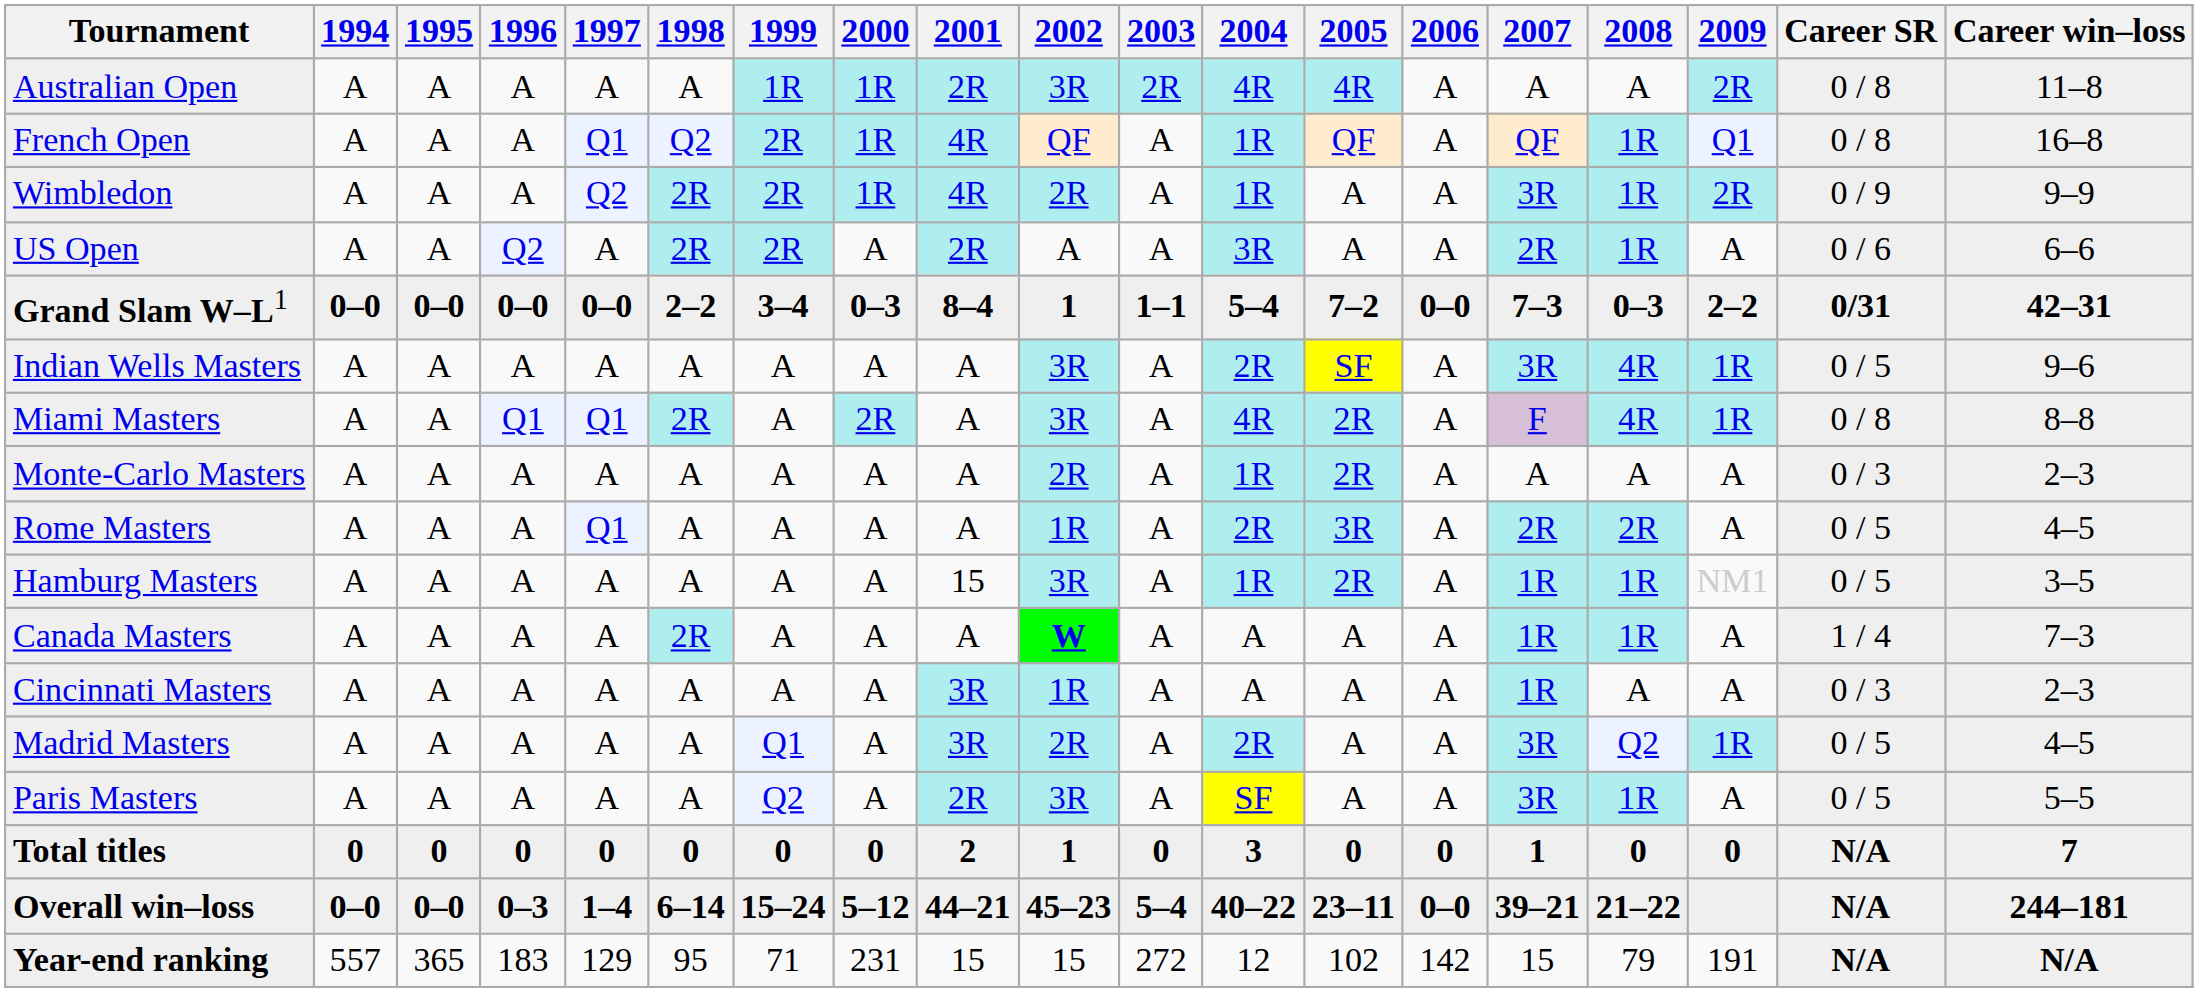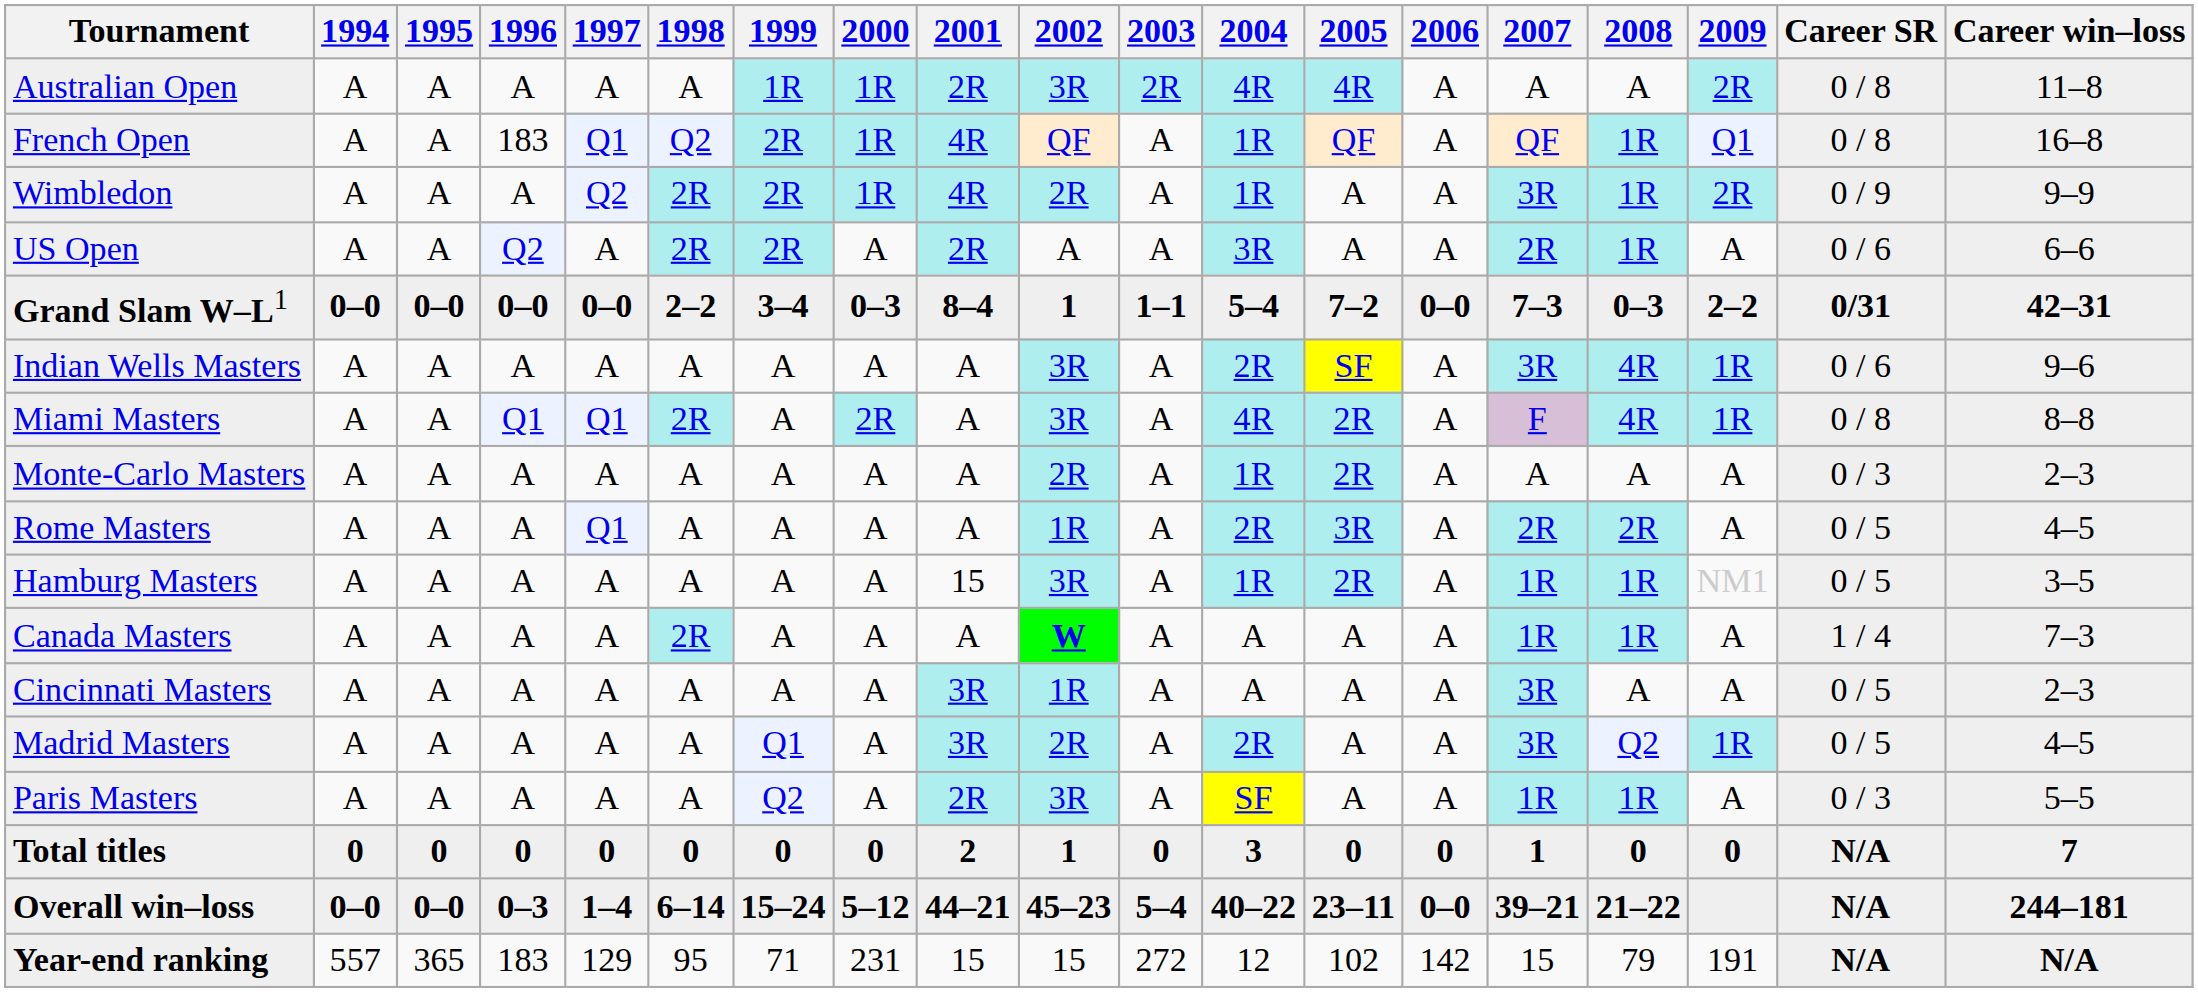 <table class="wikitable">
 <tr>
 <th>Tournament</th>
 <th><a href='#'>1994</a></th>
 <th><a href='#'>1995</a></th>
 <th><a href='#'>1996</a></th>
 <th><a href='#'>1997</a></th>
 <th><a href='#'>1998</a></th>
 <th><a href='#'>1999</a></th>
 <th><a href='#'>2000</a></th>
 <th><a href='#'>2001</a></th>
 <th><a href='#'>2002</a></th>
 <th><a href='#'>2003</a></th>
 <th><a href='#'>2004</a></th>
 <th><a href='#'>2005</a></th>
 <th><a href='#'>2006</a></th>
 <th><a href='#'>2007</a></th>
 <th><a href='#'>2008</a></th>
 <th><a href='#'>2009</a></th>
 <th>Career SR</th>
 <th>Career win–loss</th>
 </tr>
 <tr>
 <td style="background:#EFEFEF;"><a href='#'>Australian Open</a></td>
 <td align="center">A</td>
 <td align="center">A</td>
 <td align="center">A</td>
 <td align="center">A</td>
 <td align="center">A</td>
 <td align="center" style="background:#afeeee;"><a href='#'>1R</a></td>
 <td align="center" style="background:#afeeee;"><a href='#'>1R</a></td>
 <td align="center" style="background:#afeeee;"><a href='#'>2R</a></td>
 <td align="center" style="background:#afeeee;"><a href='#'>3R</a></td>
 <td align="center" style="background:#afeeee;"><a href='#'>2R</a></td>
 <td align="center" style="background:#afeeee;"><a href='#'>4R</a></td>
 <td align="center" style="background:#afeeee;"><a href='#'>4R</a></td>
 <td align="center">A</td>
 <td align="center">A</td>
 <td align="center">A</td>
 <td align="center" style="background:#afeeee;"><a href='#'>2R</a></td>
 <td align="center" style="background:#EFEFEF;">0 / 8</td>
 <td align="center" style="background:#EFEFEF;">11–8</td>
 </tr>
 <tr>
 <td style="background:#EFEFEF;"><a href='#'>French Open</a></td>
 <td align="center">A</td>
 <td align="center">A</td>
-<td align="center">A</td>
+<td align="center">183</td>
 <td align="center" style="background:#ecf2ff;"><a href='#'>Q1</a></td>
 <td align="center" style="background:#ecf2ff;"><a href='#'>Q2</a></td>
 <td align="center" style="background:#afeeee;"><a href='#'>2R</a></td>
 <td align="center" style="background:#afeeee;"><a href='#'>1R</a></td>
 <td align="center" style="background:#afeeee;"><a href='#'>4R</a></td>
 <td align="center" style="background:#ffebcd;"><a href='#'>QF</a></td>
 <td align="center">A</td>
 <td align="center" style="background:#afeeee;"><a href='#'>1R</a></td>
 <td align="center" style="background:#ffebcd;"><a href='#'>QF</a></td>
 <td align="center">A</td>
 <td align="center" style="background:#ffebcd;"><a href='#'>QF</a></td>
 <td align="center" style="background:#afeeee;"><a href='#'>1R</a></td>
 <td align="center" style="background:#ecf2ff;"><a href='#'>Q1</a></td>
 <td align="center" style="background:#EFEFEF;">0 / 8</td>
 <td align="center" style="background:#EFEFEF;">16–8</td>
 </tr>
 <tr>
 <td style="background:#EFEFEF;"><a href='#'>Wimbledon</a></td>
 <td align="center">A</td>
 <td align="center">A</td>
 <td align="center">A</td>
 <td align="center" style="background:#ecf2ff;"><a href='#'>Q2</a></td>
 <td align="center" style="background:#afeeee;"><a href='#'>2R</a></td>
 <td align="center" style="background:#afeeee;"><a href='#'>2R</a></td>
 <td align="center" style="background:#afeeee;"><a href='#'>1R</a></td>
 <td align="center" style="background:#afeeee;"><a href='#'>4R</a></td>
 <td align="center" style="background:#afeeee;"><a href='#'>2R</a></td>
 <td align="center">A</td>
 <td align="center" style="background:#afeeee;"><a href='#'>1R</a></td>
 <td align="center">A</td>
 <td align="center">A</td>
 <td align="center" style="background:#afeeee;"><a href='#'>3R</a></td>
 <td align="center" style="background:#afeeee;"><a href='#'>1R</a></td>
 <td align="center" style="background:#afeeee;"><a href='#'>2R</a></td>
 <td align="center" style="background:#EFEFEF;">0 / 9</td>
 <td align="center" style="background:#EFEFEF;">9–9</td>
 </tr>
 <tr>
 <td style="background:#EFEFEF;"><a href='#'>US Open</a></td>
 <td align="center">A</td>
 <td align="center">A</td>
 <td align="center" style="background:#ecf2ff;"><a href='#'>Q2</a></td>
 <td align="center">A</td>
 <td align="center" style="background:#afeeee;"><a href='#'>2R</a></td>
 <td align="center" style="background:#afeeee;"><a href='#'>2R</a></td>
 <td align="center">A</td>
 <td align="center" style="background:#afeeee;"><a href='#'>2R</a></td>
 <td align="center">A</td>
 <td align="center">A</td>
 <td align="center" style="background:#afeeee;"><a href='#'>3R</a></td>
 <td align="center">A</td>
 <td align="center">A</td>
 <td align="center" style="background:#afeeee;"><a href='#'>2R</a></td>
 <td align="center" style="background:#afeeee;"><a href='#'>1R</a></td>
 <td align="center">A</td>
 <td align="center" style="background:#EFEFEF;">0 / 6</td>
 <td align="center" style="background:#EFEFEF;">6–6</td>
 </tr>
 <tr>
 <td style="background:#EFEFEF;"><strong>Grand Slam W–L</strong><sup>1</sup></td>
 <td align="center" style="background:#EFEFEF;"><strong>0–0</strong></td>
 <td align="center" style="background:#EFEFEF;"><strong>0–0</strong></td>
 <td align="center" style="background:#EFEFEF;"><strong>0–0</strong></td>
 <td align="center" style="background:#EFEFEF;"><strong>0–0</strong></td>
 <td align="center" style="background:#EFEFEF;"><strong>2–2</strong></td>
 <td align="center" style="background:#EFEFEF;"><strong>3–4</strong></td>
 <td align="center" style="background:#EFEFEF;"><strong>0–3</strong></td>
 <td align="center" style="background:#EFEFEF;"><strong>8–4</strong></td>
 <td align="center" style="background:#EFEFEF;"><strong>1</strong></td>
 <td align="center" style="background:#EFEFEF;"><strong>1–1</strong></td>
 <td align="center" style="background:#EFEFEF;"><strong>5–4</strong></td>
 <td align="center" style="background:#EFEFEF;"><strong>7–2</strong></td>
 <td align="center" style="background:#EFEFEF;"><strong>0–0</strong></td>
 <td align="center" style="background:#EFEFEF;"><strong>7–3</strong></td>
 <td align="center" style="background:#EFEFEF;"><strong>0–3</strong></td>
 <td align="center" style="background:#EFEFEF;"><strong>2–2</strong></td>
 <td align="center" style="background:#EFEFEF;"><strong>0/31</strong></td>
 <td align="center" style="background:#EFEFEF;"><strong>42–31</strong></td>
 </tr>
 <tr>
 <td style="background:#EFEFEF;"><a href='#'>Indian Wells Masters</a></td>
 <td align="center">A</td>
 <td align="center">A</td>
 <td align="center">A</td>
 <td align="center">A</td>
 <td align="center">A</td>
 <td align="center">A</td>
 <td align="center">A</td>
 <td align="center">A</td>
 <td align="center" style="background:#afeeee;"><a href='#'>3R</a></td>
 <td align="center">A</td>
 <td align="center" style="background:#afeeee;"><a href='#'>2R</a></td>
 <td align="center" style="background:yellow;"><a href='#'>SF</a></td>
 <td align="center">A</td>
 <td align="center" style="background:#afeeee;"><a href='#'>3R</a></td>
 <td align="center" style="background:#afeeee;"><a href='#'>4R</a></td>
 <td align="center" style="background:#afeeee;"><a href='#'>1R</a></td>
-<td align="center" style="background:#EFEFEF;">0 / 5</td>
+<td align="center" style="background:#EFEFEF;">0 / 6</td>
 <td align="center" style="background:#EFEFEF;">9–6</td>
 </tr>
 <tr>
 <td style="background:#EFEFEF;"><a href='#'>Miami Masters</a></td>
 <td align="center">A</td>
 <td align="center">A</td>
 <td align="center" style="background:#ecf2ff;"><a href='#'>Q1</a></td>
 <td align="center" style="background:#ecf2ff;"><a href='#'>Q1</a></td>
 <td align="center" style="background:#afeeee;"><a href='#'>2R</a></td>
 <td align="center">A</td>
 <td align="center" style="background:#afeeee;"><a href='#'>2R</a></td>
 <td align="center">A</td>
 <td align="center" style="background:#afeeee;"><a href='#'>3R</a></td>
 <td align="center">A</td>
 <td align="center" style="background:#afeeee;"><a href='#'>4R</a></td>
 <td align="center" style="background:#afeeee;"><a href='#'>2R</a></td>
 <td align="center">A</td>
 <td align="center" style="background:#D8BFD8;"><a href='#'>F</a></td>
 <td align="center" style="background:#afeeee;"><a href='#'>4R</a></td>
 <td align="center" style="background:#afeeee;"><a href='#'>1R</a></td>
 <td align="center" style="background:#EFEFEF;">0 / 8</td>
 <td align="center" style="background:#EFEFEF;">8–8</td>
 </tr>
 <tr>
 <td style="background:#EFEFEF;"><a href='#'>Monte-Carlo Masters</a></td>
 <td align="center">A</td>
 <td align="center">A</td>
 <td align="center">A</td>
 <td align="center">A</td>
 <td align="center">A</td>
 <td align="center">A</td>
 <td align="center">A</td>
 <td align="center">A</td>
 <td align="center" style="background:#afeeee;"><a href='#'>2R</a></td>
 <td align="center">A</td>
 <td align="center" style="background:#afeeee;"><a href='#'>1R</a></td>
 <td align="center" style="background:#afeeee;"><a href='#'>2R</a></td>
 <td align="center">A</td>
 <td align="center">A</td>
 <td align="center">A</td>
 <td align="center">A</td>
 <td align="center" style="background:#EFEFEF;">0 / 3</td>
 <td align="center" style="background:#EFEFEF;">2–3</td>
 </tr>
 <tr>
 <td style="background:#EFEFEF;"><a href='#'>Rome Masters</a></td>
 <td align="center">A</td>
 <td align="center">A</td>
 <td align="center">A</td>
 <td align="center" style="background:#ecf2ff;"><a href='#'>Q1</a></td>
 <td align="center">A</td>
 <td align="center">A</td>
 <td align="center">A</td>
 <td align="center">A</td>
 <td align="center" style="background:#afeeee;"><a href='#'>1R</a></td>
 <td align="center">A</td>
 <td align="center" style="background:#afeeee;"><a href='#'>2R</a></td>
 <td align="center" style="background:#afeeee;"><a href='#'>3R</a></td>
 <td align="center">A</td>
 <td align="center" style="background:#afeeee;"><a href='#'>2R</a></td>
 <td align="center" style="background:#afeeee;"><a href='#'>2R</a></td>
 <td align="center">A</td>
 <td align="center" style="background:#EFEFEF;">0 / 5</td>
 <td align="center" style="background:#EFEFEF;">4–5</td>
 </tr>
 <tr>
 <td style="background:#EFEFEF;"><a href='#'>Hamburg Masters</a></td>
 <td align="center">A</td>
 <td align="center">A</td>
 <td align="center">A</td>
 <td align="center">A</td>
 <td align="center">A</td>
 <td align="center">A</td>
 <td align="center">A</td>
 <td align="center">15</td>
 <td align="center" style="background:#afeeee;"><a href='#'>3R</a></td>
 <td align="center">A</td>
 <td align="center" style="background:#afeeee;"><a href='#'>1R</a></td>
 <td align="center" style="background:#afeeee;"><a href='#'>2R</a></td>
 <td align="center">A</td>
 <td align="center" style="background:#afeeee;"><a href='#'>1R</a></td>
 <td align="center" style="background:#afeeee;"><a href='#'>1R</a></td>
 <td align="center" colspan="1" style="color:#cccccc;">NM1</td>
 <td align="center" style="background:#EFEFEF;">0 / 5</td>
 <td align="center" style="background:#EFEFEF;">3–5</td>
 </tr>
 <tr>
 <td style="background:#EFEFEF;"><a href='#'>Canada Masters</a></td>
 <td align="center">A</td>
 <td align="center">A</td>
 <td align="center">A</td>
 <td align="center">A</td>
 <td align="center" style="background:#afeeee;"><a href='#'>2R</a></td>
 <td align="center">A</td>
 <td align="center">A</td>
 <td align="center">A</td>
 <td align="center" style="background:#00ff00;"><strong><a href='#'>W</a></strong></td>
 <td align="center">A</td>
 <td align="center">A</td>
 <td align="center">A</td>
 <td align="center">A</td>
 <td align="center" style="background:#afeeee;"><a href='#'>1R</a></td>
 <td align="center" style="background:#afeeee;"><a href='#'>1R</a></td>
 <td align="center">A</td>
 <td align="center" style="background:#EFEFEF;">1 / 4</td>
 <td align="center" style="background:#EFEFEF;">7–3</td>
 </tr>
 <tr>
 <td style="background:#EFEFEF;"><a href='#'>Cincinnati Masters</a></td>
 <td align="center">A</td>
 <td align="center">A</td>
 <td align="center">A</td>
 <td align="center">A</td>
 <td align="center">A</td>
 <td align="center">A</td>
 <td align="center">A</td>
 <td align="center" style="background:#afeeee;"><a href='#'>3R</a></td>
 <td align="center" style="background:#afeeee;"><a href='#'>1R</a></td>
 <td align="center">A</td>
 <td align="center">A</td>
 <td align="center">A</td>
 <td align="center">A</td>
-<td align="center" style="background:#afeeee;"><a href='#'>1R</a></td>
+<td align="center" style="background:#afeeee;"><a href='#'>3R</a></td>
 <td align="center">A</td>
 <td align="center">A</td>
-<td align="center" style="background:#EFEFEF;">0 / 3</td>
+<td align="center" style="background:#EFEFEF;">0 / 5</td>
 <td align="center" style="background:#EFEFEF;">2–3</td>
 </tr>
 <tr>
 <td style="background:#EFEFEF;"><a href='#'>Madrid Masters</a></td>
 <td align="center">A</td>
 <td align="center">A</td>
 <td align="center">A</td>
 <td align="center">A</td>
 <td align="center">A</td>
 <td align="center" style="background:#ecf2ff;"><a href='#'>Q1</a></td>
 <td align="center">A</td>
 <td align="center" style="background:#afeeee;"><a href='#'>3R</a></td>
 <td align="center" style="background:#afeeee;"><a href='#'>2R</a></td>
 <td align="center">A</td>
 <td align="center" style="background:#afeeee;"><a href='#'>2R</a></td>
 <td align="center">A</td>
 <td align="center">A</td>
 <td align="center" style="background:#afeeee;"><a href='#'>3R</a></td>
 <td align="center" style="background:#ecf2ff;"><a href='#'>Q2</a></td>
 <td align="center" style="background:#afeeee;"><a href='#'>1R</a></td>
 <td align="center" style="background:#EFEFEF;">0 / 5</td>
 <td align="center" style="background:#EFEFEF;">4–5</td>
 </tr>
 <tr>
 <td style="background:#EFEFEF;"><a href='#'>Paris Masters</a></td>
 <td align="center">A</td>
 <td align="center">A</td>
 <td align="center">A</td>
 <td align="center">A</td>
 <td align="center">A</td>
 <td align="center" style="background:#ecf2ff;"><a href='#'>Q2</a></td>
 <td align="center">A</td>
 <td align="center" style="background:#afeeee;"><a href='#'>2R</a></td>
 <td align="center" style="background:#afeeee;"><a href='#'>3R</a></td>
 <td align="center">A</td>
 <td align="center" style="background:yellow;"><a href='#'>SF</a></td>
 <td align="center">A</td>
 <td align="center">A</td>
-<td align="center" style="background:#afeeee;"><a href='#'>3R</a></td>
+<td align="center" style="background:#afeeee;"><a href='#'>1R</a></td>
 <td align="center" style="background:#afeeee;"><a href='#'>1R</a></td>
 <td align="center">A</td>
-<td align="center" style="background:#EFEFEF;">0 / 5</td>
+<td align="center" style="background:#EFEFEF;">0 / 3</td>
 <td align="center" style="background:#EFEFEF;">5–5</td>
 </tr>
 <tr>
 <td style="background:#EFEFEF;"><strong>Total titles</strong></td>
 <td align="center" style="background:#EFEFEF;"><strong>0</strong></td>
 <td align="center" style="background:#EFEFEF;"><strong>0</strong></td>
 <td align="center" style="background:#EFEFEF;"><strong>0</strong></td>
 <td align="center" style="background:#EFEFEF;"><strong>0</strong></td>
 <td align="center" style="background:#EFEFEF;"><strong>0</strong></td>
 <td align="center" style="background:#EFEFEF;"><strong>0</strong></td>
 <td align="center" style="background:#EFEFEF;"><strong>0</strong></td>
 <td align="center" style="background:#EFEFEF;"><strong>2</strong></td>
 <td align="center" style="background:#EFEFEF;"><strong>1</strong></td>
 <td align="center" style="background:#EFEFEF;"><strong>0</strong></td>
 <td align="center" style="background:#EFEFEF;"><strong>3</strong></td>
 <td align="center" style="background:#EFEFEF;"><strong>0</strong></td>
 <td align="center" style="background:#EFEFEF;"><strong>0</strong></td>
 <td align="center" style="background:#EFEFEF;"><strong>1</strong></td>
 <td align="center" style="background:#EFEFEF;"><strong>0</strong></td>
 <td align="center" style="background:#EFEFEF;"><strong>0</strong></td>
 <td align="center" style="background:#EFEFEF;"><strong>N/A</strong></td>
 <td align="center" style="background:#EFEFEF;"><strong>7</strong></td>
 </tr>
 <tr>
 <td style="background:#EFEFEF;"><strong>Overall win–loss</strong></td>
 <td align="center" style="background:#EFEFEF;"><strong>0–0</strong></td>
 <td align="center" style="background:#EFEFEF;"><strong>0–0</strong></td>
 <td align="center" style="background:#EFEFEF;"><strong>0–3</strong></td>
 <td align="center" style="background:#EFEFEF;"><strong>1–4</strong></td>
 <td align="center" style="background:#EFEFEF;"><strong>6–14</strong></td>
 <td align="center" style="background:#EFEFEF;"><strong>15–24</strong></td>
 <td align="center" style="background:#EFEFEF;"><strong>5–12</strong></td>
 <td align="center" style="background:#EFEFEF;"><strong>44–21</strong></td>
 <td align="center" style="background:#EFEFEF;"><strong>45–23</strong></td>
 <td align="center" style="background:#EFEFEF;"><strong>5–4</strong></td>
 <td align="center" style="background:#EFEFEF;"><strong>40–22</strong></td>
 <td align="center" style="background:#EFEFEF;"><strong>23–11</strong></td>
 <td align="center" style="background:#EFEFEF;"><strong>0–0</strong></td>
 <td align="center" style="background:#EFEFEF;"><strong>39–21</strong></td>
 <td align="center" style="background:#EFEFEF;"><strong>21–22</strong></td>
 <td align="center" style="background:#EFEFEF;"></td>
 <td align="center" style="background:#EFEFEF;"><strong>N/A</strong></td>
 <td align="center" style="background:#EFEFEF;"><strong>244–181</strong></td>
 </tr>
 <tr>
 <td style="background:#EFEFEF;"><strong>Year-end ranking</strong></td>
 <td align="center">557</td>
 <td align="center">365</td>
 <td align="center">183</td>
 <td align="center">129</td>
 <td align="center">95</td>
 <td align="center">71</td>
 <td align="center">231</td>
 <td align="center">15</td>
 <td align="center">15</td>
 <td align="center">272</td>
 <td align="center">12</td>
 <td align="center">102</td>
 <td align="center">142</td>
 <td align="center">15</td>
 <td align="center">79</td>
 <td align="center">191</td>
 <td align="center" style="background:#EFEFEF;"><strong>N/A</strong></td>
 <td align="center" style="background:#EFEFEF;"><strong>N/A</strong></td>
 </tr>
 </table>
